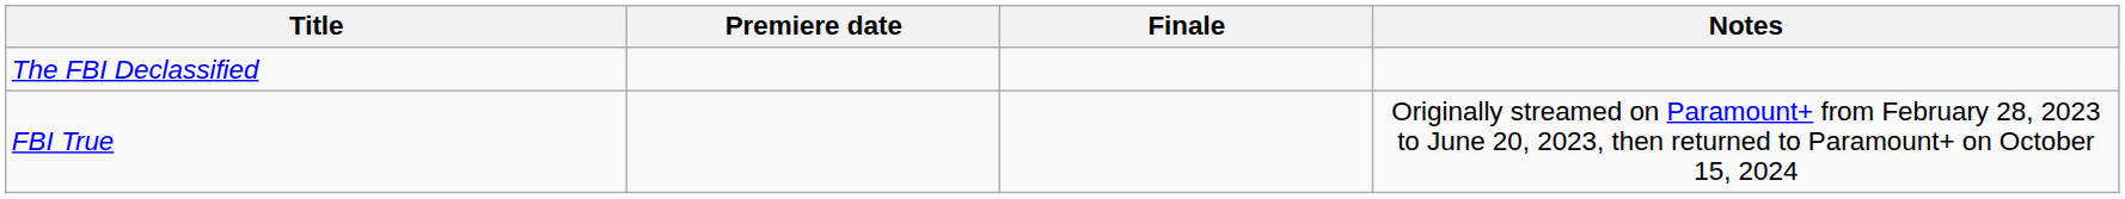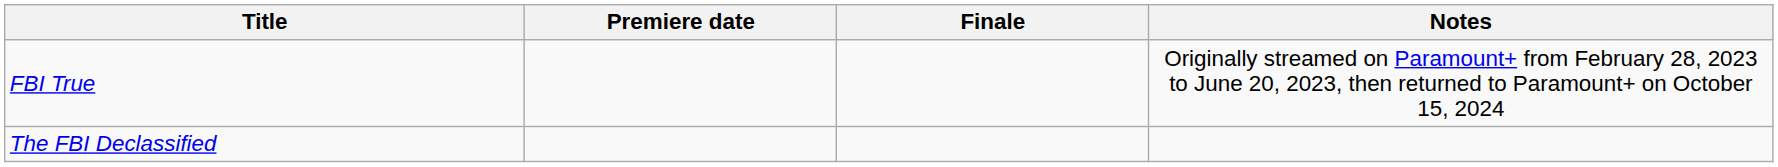 <table class="wikitable plainrowheaders sortable" style="width:100%;text-align:center;">
 <tr>
 <th scope="col" style="width:25%;">Title</th>
 <th ! scope="col" style="width:15%;">Premiere date</th>
 <th ! scope="col" style="width:15%;">Finale</th>
 <th ! scope="col" style="width:30%;">Notes</th>
 </tr>
 <tr>
+<td scope="row" style="text-align:left;"><em><a href='#'>FBI True</a></em></td>
+<td></td>
+<td></td>
+<td>Originally streamed on <a href='#'>Paramount+</a> from February 28, 2023 to June 20, 2023, then returned to Paramount+ on October 15, 2024</td>
+</tr>
+<tr>
 <td scope="row" style="text-align:left;"><em><a href='#'>The FBI Declassified</a></em></td>
 <td></td>
 <td></td>
 <td></td>
 </tr>
-<tr>
-<td scope="row" style="text-align:left;"><em><a href='#'>FBI True</a></em></td>
-<td></td>
-<td></td>
-<td>Originally streamed on <a href='#'>Paramount+</a> from February 28, 2023 to June 20, 2023, then returned to Paramount+ on October 15, 2024</td>
-</tr>
 </table>
